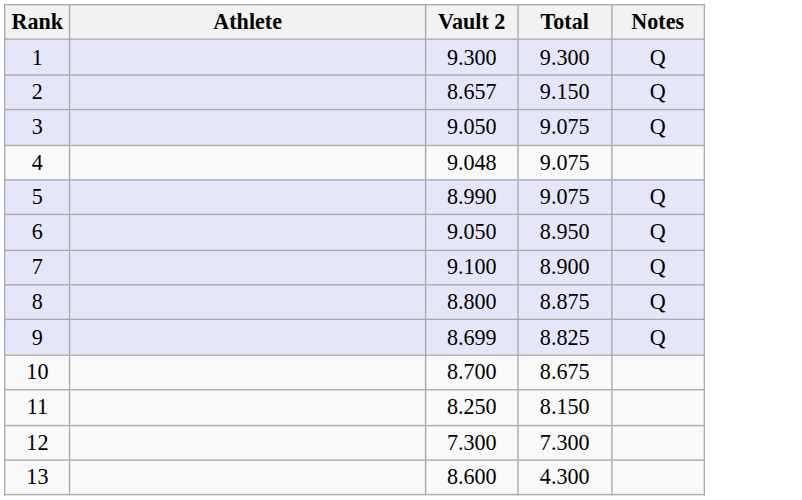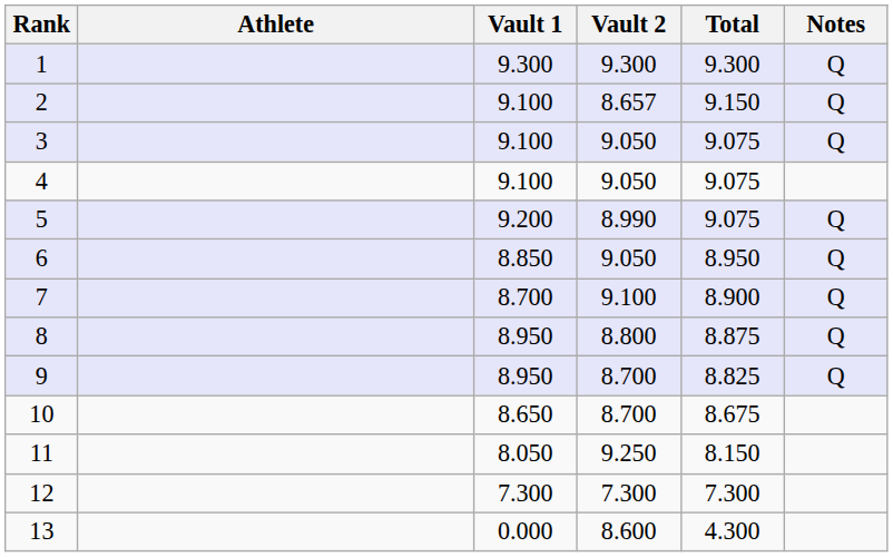 <table class=wikitable style="text-align:center">
 <tr>
 <th width=40>Rank</th>
 <th width=250>Athlete</th>
+<th width=60>Vault 1</th>
 <th width=60>Vault 2</th>
 <th width=60>Total</th>
 <th width=60>Notes</th>
 </tr>
 <tr bgcolor="lavender">
 <td>1</td>
 <td style="text-align:left"></td>
 <td>9.300</td>
 <td>9.300</td>
+<td>9.300</td>
 <td>Q</td>
 </tr>
 <tr bgcolor="lavender">
 <td>2</td>
 <td style="text-align:left"></td>
+<td>9.100</td>
 <td>8.657</td>
 <td>9.150</td>
 <td>Q</td>
 </tr>
 <tr bgcolor="lavender">
 <td>3</td>
 <td style="text-align:left"></td>
+<td>9.100</td>
 <td>9.050</td>
 <td>9.075</td>
 <td>Q</td>
 </tr>
 <tr>
 <td>4</td>
 <td style="text-align:left"></td>
-<td>9.048</td>
+<td>9.100</td>
+<td>9.050</td>
 <td>9.075</td>
 <td></td>
 </tr>
 <tr bgcolor="lavender">
 <td>5</td>
 <td style="text-align:left"></td>
+<td>9.200</td>
 <td>8.990</td>
 <td>9.075</td>
 <td>Q</td>
 </tr>
 <tr bgcolor="lavender">
 <td>6</td>
 <td style="text-align:left"></td>
+<td>8.850</td>
 <td>9.050</td>
 <td>8.950</td>
 <td>Q</td>
 </tr>
 <tr bgcolor="lavender">
 <td>7</td>
 <td style="text-align:left"></td>
+<td>8.700</td>
 <td>9.100</td>
 <td>8.900</td>
 <td>Q</td>
 </tr>
 <tr bgcolor="lavender">
 <td>8</td>
 <td style="text-align:left"></td>
+<td>8.950</td>
 <td>8.800</td>
 <td>8.875</td>
 <td>Q</td>
 </tr>
 <tr bgcolor="lavender">
 <td>9</td>
 <td style="text-align:left"></td>
-<td>8.699</td>
+<td>8.950</td>
+<td>8.700</td>
 <td>8.825</td>
 <td>Q</td>
 </tr>
 <tr>
 <td>10</td>
 <td style="text-align:left"></td>
+<td>8.650</td>
 <td>8.700</td>
 <td>8.675</td>
 <td></td>
 </tr>
 <tr>
 <td>11</td>
 <td style="text-align:left"></td>
-<td>8.250</td>
+<td>8.050</td>
+<td>9.250</td>
 <td>8.150</td>
 <td></td>
 </tr>
 <tr>
 <td>12</td>
 <td style="text-align:left"></td>
 <td>7.300</td>
 <td>7.300</td>
+<td>7.300</td>
 <td></td>
 </tr>
 <tr>
 <td>13</td>
 <td style="text-align:left"></td>
+<td>0.000</td>
 <td>8.600</td>
 <td>4.300</td>
 <td></td>
 </tr>
 </table>
